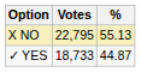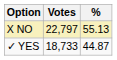 <table class="wikitable">
 <tr>
 <th>Option</th>
 <th>Votes</th>
 <th>%</th>
 </tr>
 <tr>
 <td style=background:#f8f1bd>X NO</td>
-<td style=background:#f8f1bd>22,795</td>
+<td style=background:#f8f1bd>22,797</td>
 <td style=background:#f8f1bd>55.13</td>
 </tr>
 <tr>
 <td>✓ YES</td>
 <td>18,733</td>
 <td>44.87</td>
 </tr>
 </table>
